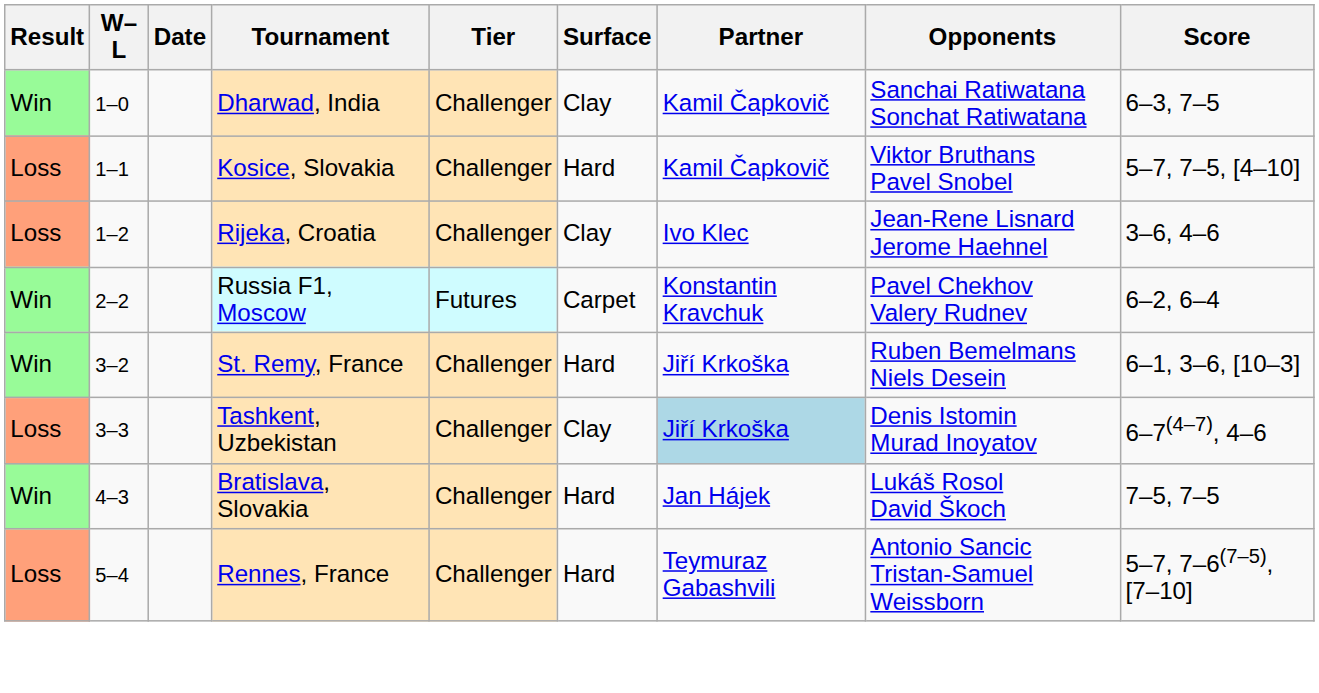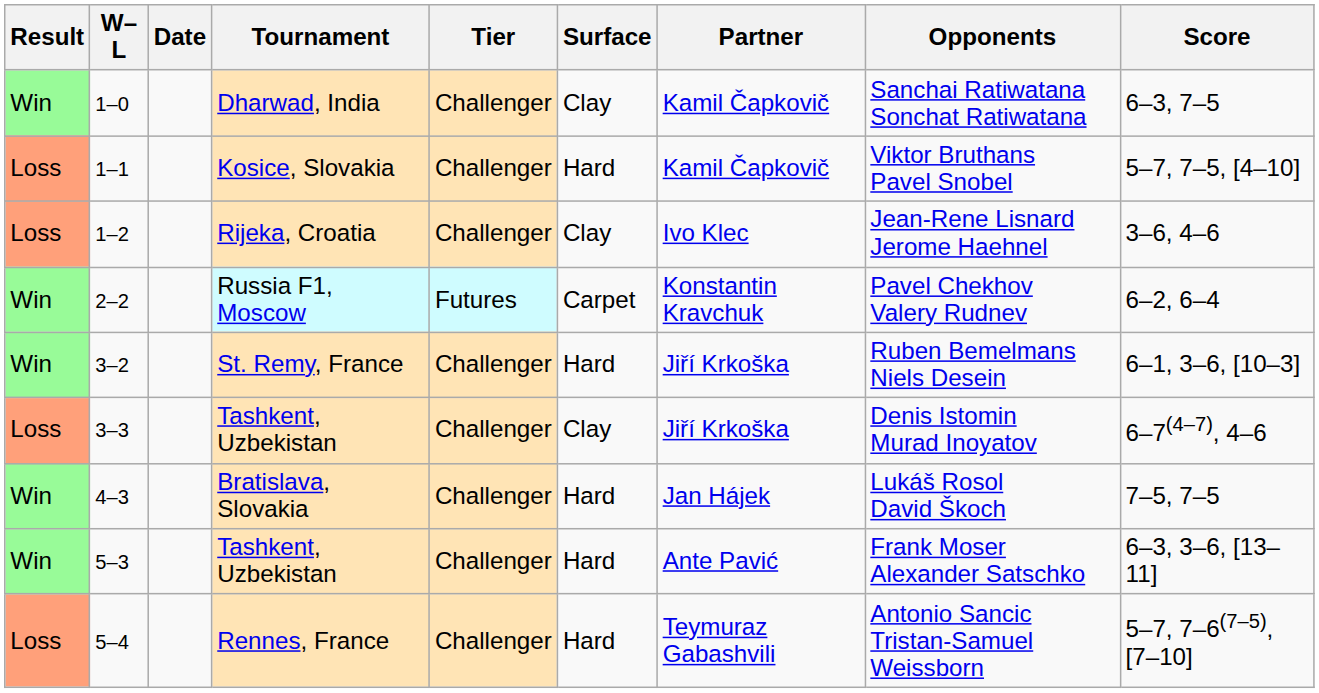 <table class="sortable wikitable">
 <tr>
 <th>Result</th>
 <th class="unsortable">W–L</th>
 <th>Date</th>
 <th>Tournament</th>
 <th>Tier</th>
 <th>Surface</th>
 <th>Partner</th>
 <th>Opponents</th>
 <th class="unsortable">Score</th>
 </tr>
 <tr>
 <td bgcolor=98FB98>Win</td>
 <td><small>1–0</small></td>
 <td></td>
 <td style="background:moccasin;"><a href='#'>Dharwad</a>, India</td>
 <td style="background:moccasin;">Challenger</td>
 <td>Clay</td>
 <td> <a href='#'>Kamil Čapkovič</a></td>
 <td> <a href='#'>Sanchai Ratiwatana</a><br> <a href='#'>Sonchat Ratiwatana</a></td>
 <td>6–3, 7–5</td>
 </tr>
 <tr>
 <td bgcolor=FFA07A>Loss</td>
 <td><small>1–1</small></td>
 <td></td>
 <td style="background:moccasin;"><a href='#'>Kosice</a>, Slovakia</td>
 <td style="background:moccasin;">Challenger</td>
 <td>Hard</td>
 <td> <a href='#'>Kamil Čapkovič</a></td>
 <td> <a href='#'>Viktor Bruthans</a> <br>  <a href='#'>Pavel Snobel</a></td>
 <td>5–7, 7–5, [4–10]</td>
 </tr>
 <tr>
 <td bgcolor=FFA07A>Loss</td>
 <td><small>1–2</small></td>
 <td></td>
 <td style="background:moccasin;"><a href='#'>Rijeka</a>, Croatia</td>
 <td style="background:moccasin;">Challenger</td>
 <td>Clay</td>
 <td> <a href='#'>Ivo Klec</a></td>
 <td> <a href='#'>Jean-Rene Lisnard</a> <br>  <a href='#'>Jerome Haehnel</a></td>
 <td>3–6, 4–6</td>
 </tr>
 <tr>
 <td bgcolor=98FB98>Win</td>
 <td><small>2–2</small></td>
 <td></td>
 <td style="background:#cffcff;">Russia F1, <a href='#'>Moscow</a></td>
 <td style="background:#cffcff;">Futures</td>
 <td>Carpet</td>
 <td> <a href='#'>Konstantin Kravchuk</a></td>
 <td> <a href='#'>Pavel Chekhov</a><br> <a href='#'>Valery Rudnev</a></td>
 <td>6–2, 6–4</td>
 </tr>
 <tr>
 <td bgcolor=98FB98>Win</td>
 <td><small>3–2</small></td>
 <td></td>
 <td style="background:moccasin;"><a href='#'>St. Remy</a>, France</td>
 <td style="background:moccasin;">Challenger</td>
 <td>Hard</td>
 <td> <a href='#'>Jiří Krkoška</a></td>
 <td> <a href='#'>Ruben Bemelmans</a><br> <a href='#'>Niels Desein</a></td>
 <td>6–1, 3–6, [10–3]</td>
 </tr>
 <tr>
 <td bgcolor=FFA07A>Loss</td>
 <td><small>3–3</small></td>
 <td></td>
 <td style="background:moccasin;"><a href='#'>Tashkent</a>, Uzbekistan</td>
 <td style="background:moccasin;">Challenger</td>
 <td>Clay</td>
-<td style="background: lightblue;"> <a href='#'>Jiří Krkoška</a></td>
+<td> <a href='#'>Jiří Krkoška</a></td>
 <td> <a href='#'>Denis Istomin</a><br> <a href='#'>Murad Inoyatov</a></td>
 <td>6–7<sup>(4–7)</sup>, 4–6</td>
 </tr>
 <tr>
 <td bgcolor=98FB98>Win</td>
 <td><small>4–3</small></td>
 <td></td>
 <td style="background:moccasin;"><a href='#'>Bratislava</a>, Slovakia</td>
 <td style="background:moccasin;">Challenger</td>
 <td>Hard</td>
 <td> <a href='#'>Jan Hájek</a></td>
 <td> <a href='#'>Lukáš Rosol</a><br> <a href='#'>David Škoch</a></td>
 <td>7–5, 7–5</td>
 </tr>
 <tr>
+<td bgcolor=98FB98>Win</td>
+<td><small>5–3</small></td>
+<td></td>
+<td style="background:moccasin;"><a href='#'>Tashkent</a>, Uzbekistan</td>
+<td style="background:moccasin;">Challenger</td>
+<td>Hard</td>
+<td> <a href='#'>Ante Pavić</a></td>
+<td> <a href='#'>Frank Moser</a><br> <a href='#'>Alexander Satschko</a></td>
+<td>6–3, 3–6, [13–11]</td>
+</tr>
+<tr>
 <td bgcolor=FFA07A>Loss</td>
 <td><small>5–4</small></td>
 <td></td>
 <td style="background:moccasin;"><a href='#'>Rennes</a>, France</td>
 <td style="background:moccasin;">Challenger</td>
 <td>Hard</td>
 <td> <a href='#'>Teymuraz Gabashvili</a></td>
 <td> <a href='#'>Antonio Sancic</a><br> <a href='#'>Tristan-Samuel Weissborn</a></td>
 <td>5–7, 7–6<sup>(7–5)</sup>, [7–10]</td>
 </tr>
 </table>
